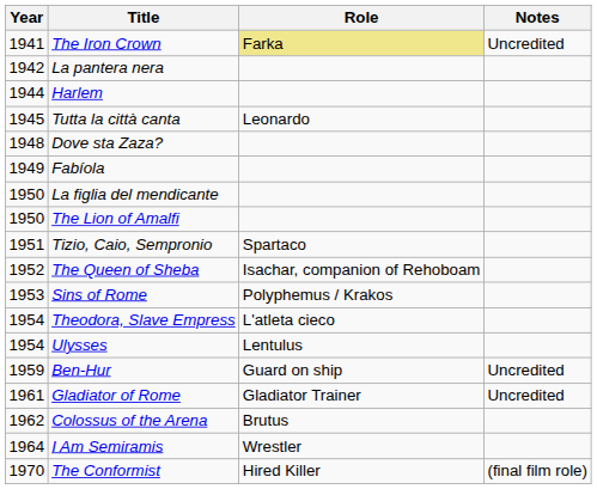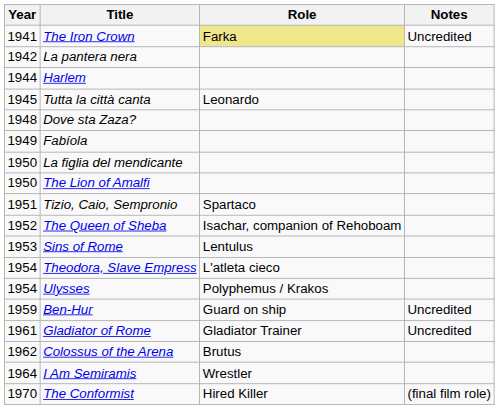 <table class="wikitable">
 <tr>
 <th>Year</th>
 <th>Title</th>
 <th>Role</th>
 <th>Notes</th>
 </tr>
 <tr>
 <td>1941</td>
 <td><em><a href='#'>The Iron Crown</a></em></td>
 <td style="background: khaki;">Farka</td>
 <td>Uncredited</td>
 </tr>
 <tr>
 <td>1942</td>
 <td><em>La pantera nera</em></td>
 <td></td>
 <td></td>
 </tr>
 <tr>
 <td>1944</td>
 <td><em><a href='#'>Harlem</a></em></td>
 <td></td>
 <td></td>
 </tr>
 <tr>
 <td>1945</td>
 <td><em>Tutta la città canta</em></td>
 <td>Leonardo</td>
 <td></td>
 </tr>
 <tr>
 <td>1948</td>
 <td><em>Dove sta Zaza?</em></td>
 <td></td>
 <td></td>
 </tr>
 <tr>
 <td>1949</td>
 <td><em>Fabíola</em></td>
 <td></td>
 <td></td>
 </tr>
 <tr>
 <td>1950</td>
 <td><em>La figlia del mendicante</em></td>
 <td></td>
 <td></td>
 </tr>
 <tr>
 <td>1950</td>
 <td><em><a href='#'>The Lion of Amalfi</a></em></td>
 <td></td>
 <td></td>
 </tr>
 <tr>
 <td>1951</td>
 <td><em>Tizio, Caio, Sempronio</em></td>
 <td>Spartaco</td>
 <td></td>
 </tr>
 <tr>
 <td>1952</td>
 <td><em><a href='#'>The Queen of Sheba</a></em></td>
 <td>Isachar, companion of Rehoboam</td>
 <td></td>
 </tr>
 <tr>
 <td>1953</td>
 <td><em><a href='#'>Sins of Rome</a></em></td>
-<td>Polyphemus / Krakos</td>
+<td>Lentulus</td>
 <td></td>
 </tr>
 <tr>
 <td>1954</td>
 <td><em><a href='#'>Theodora, Slave Empress</a></em></td>
 <td>L'atleta cieco</td>
 <td></td>
 </tr>
 <tr>
 <td>1954</td>
 <td><em><a href='#'>Ulysses</a></em></td>
-<td>Lentulus</td>
+<td>Polyphemus / Krakos</td>
 <td></td>
 </tr>
 <tr>
 <td>1959</td>
 <td><em><a href='#'>Ben-Hur</a></em></td>
 <td>Guard on ship</td>
 <td>Uncredited</td>
 </tr>
 <tr>
 <td>1961</td>
 <td><em><a href='#'>Gladiator of Rome</a></em></td>
 <td>Gladiator Trainer</td>
 <td>Uncredited</td>
 </tr>
 <tr>
 <td>1962</td>
 <td><em><a href='#'>Colossus of the Arena</a></em></td>
 <td>Brutus</td>
 <td></td>
 </tr>
 <tr>
 <td>1964</td>
 <td><em><a href='#'>I Am Semiramis</a></em></td>
 <td>Wrestler</td>
 <td></td>
 </tr>
 <tr>
 <td>1970</td>
 <td><em><a href='#'>The Conformist</a></em></td>
 <td>Hired Killer</td>
 <td>(final film role)</td>
 </tr>
 </table>
